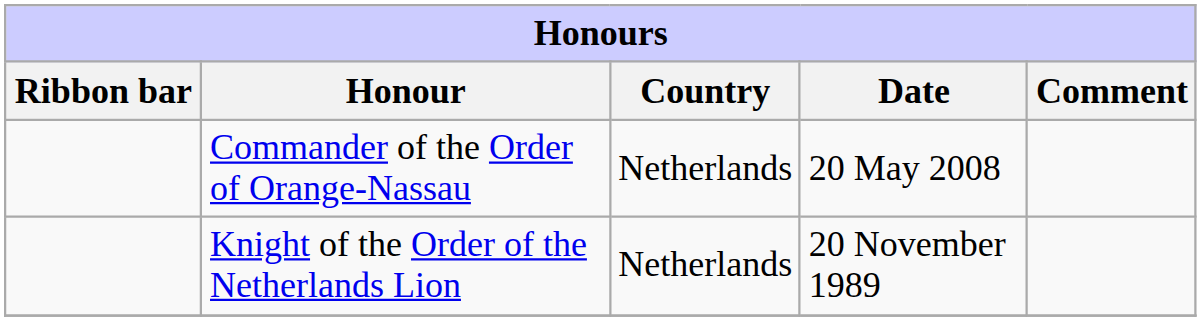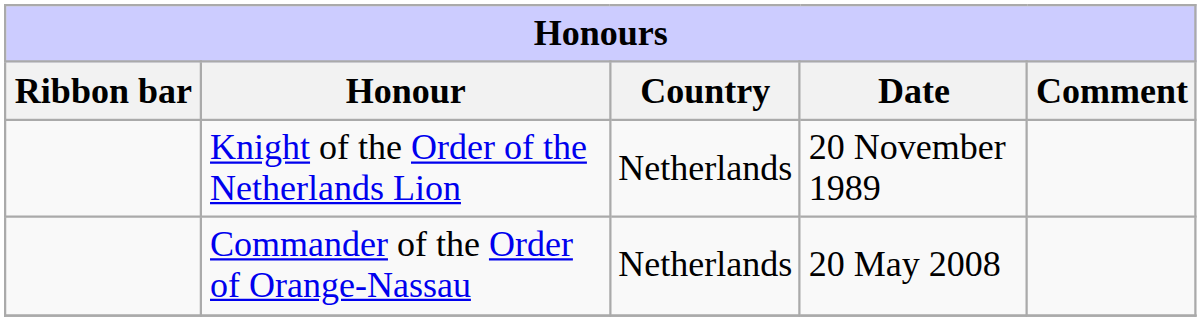 <table class="wikitable" style="width:60%;">
 <tr style="background:#ccf; text-align:center;">
 <td colspan=5><strong>Honours</strong></td>
 </tr>
 <tr>
 <th style="width:80px;">Ribbon bar</th>
 <th>Honour</th>
 <th>Country</th>
 <th>Date</th>
 <th>Comment</th>
 </tr>
 <tr>
 <td></td>
+<td><a href='#'>Knight</a> of the <a href='#'>Order of the Netherlands Lion</a></td>
+<td>Netherlands</td>
+<td>20 November 1989</td>
+<td></td>
+</tr>
+<tr>
+<td></td>
 <td><a href='#'>Commander</a> of the <a href='#'>Order of Orange-Nassau</a></td>
 <td>Netherlands</td>
 <td>20 May 2008</td>
 <td></td>
 </tr>
 <tr>
-<td></td>
-<td><a href='#'>Knight</a> of the <a href='#'>Order of the Netherlands Lion</a></td>
-<td>Netherlands</td>
-<td>20 November 1989</td>
-<td></td>
-</tr>
-<tr>
 </tr>
 </table>
